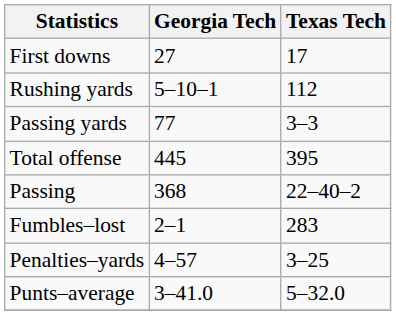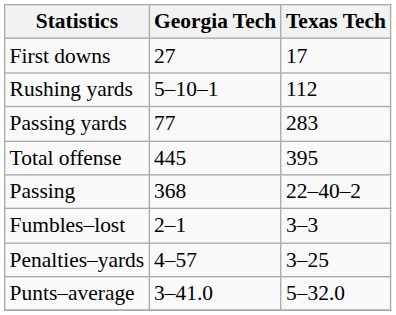 <table class="wikitable">
 <tr>
 <th>Statistics</th>
 <th>Georgia Tech</th>
 <th>Texas Tech</th>
 </tr>
 <tr>
 <td>First downs</td>
 <td>27</td>
 <td>17</td>
 </tr>
 <tr>
 <td>Rushing yards</td>
 <td>5–10–1</td>
 <td>112</td>
 </tr>
 <tr>
 <td>Passing yards</td>
 <td>77</td>
-<td>3–3</td>
+<td>283</td>
 </tr>
 <tr>
 <td>Total offense</td>
 <td>445</td>
 <td>395</td>
 </tr>
 <tr>
 <td>Passing</td>
 <td>368</td>
 <td>22–40–2</td>
 </tr>
 <tr>
 <td>Fumbles–lost</td>
 <td>2–1</td>
-<td>283</td>
+<td>3–3</td>
 </tr>
 <tr>
 <td>Penalties–yards</td>
 <td>4–57</td>
 <td>3–25</td>
 </tr>
 <tr>
 <td>Punts–average</td>
 <td>3–41.0</td>
 <td>5–32.0</td>
 </tr>
 <tr>
 </tr>
 </table>
